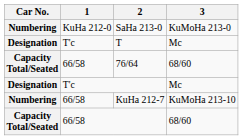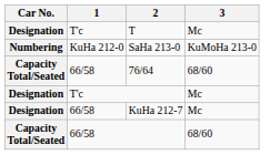 <table class="wikitable">
 <tr>
 <th>Car No.</th>
 <th>1</th>
 <th>2</th>
 <th>3</th>
 </tr>
 <tr>
+<th>Designation</th>
+<td>T'c</td>
+<td>T</td>
+<td>Mc</td>
+</tr>
+<tr>
 <th>Numbering</th>
 <td>KuHa 212-0</td>
 <td>SaHa 213-0</td>
 <td>KuMoHa 213-0</td>
-</tr>
-<tr>
-<th>Designation</th>
-<td>T'c</td>
-<td>T</td>
-<td>Mc</td>
 </tr>
 <tr>
 <th>Capacity<br>Total/Seated</th>
 <td>66/58</td>
 <td>76/64</td>
 <td>68/60</td>
 </tr>
 <tr>
 <th>Designation</th>
 <td colspan="2">T'c</td>
 <td>Mc</td>
 </tr>
 <tr>
-<th>Numbering</th>
+<th>Designation</th>
 <td>66/58</td>
 <td>KuHa 212-7</td>
-<td>KuMoHa 213-10</td>
+<td>Mc</td>
 </tr>
 <tr>
 <th>Capacity<br>Total/Seated</th>
 <td colspan="2">66/58</td>
 <td>68/60</td>
 </tr>
 </table>
